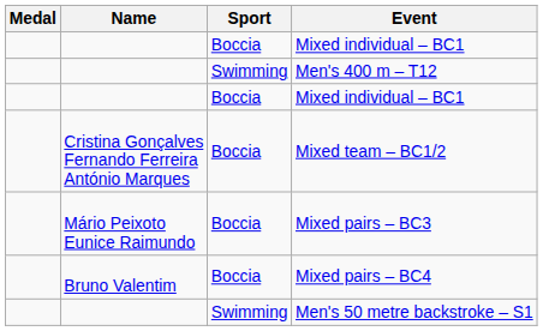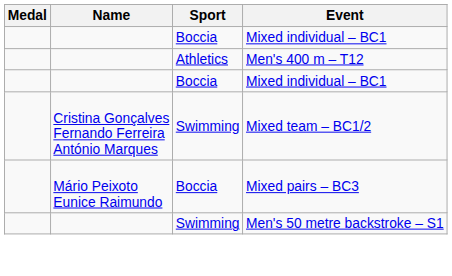 <table class="wikitable sortable" style="font-size:90%">
 <tr>
 <th>Medal</th>
 <th>Name</th>
 <th>Sport</th>
 <th>Event</th>
 </tr>
 <tr>
 <td></td>
 <td></td>
 <td><a href='#'>Boccia</a></td>
 <td><a href='#'>Mixed individual – BC1</a></td>
 </tr>
 <tr>
 <td></td>
 <td></td>
-<td><a href='#'>Swimming</a></td>
+<td><a href='#'>Athletics</a></td>
 <td><a href='#'>Men's 400 m – T12</a></td>
 </tr>
 <tr>
 <td></td>
 <td></td>
 <td><a href='#'>Boccia</a></td>
 <td><a href='#'>Mixed individual – BC1</a></td>
 </tr>
 <tr>
 <td></td>
 <td><br><a href='#'>Cristina Gonçalves</a><br><a href='#'>Fernando Ferreira</a><br><a href='#'>António Marques</a></td>
-<td><a href='#'>Boccia</a></td>
+<td><a href='#'>Swimming</a></td>
 <td><a href='#'>Mixed team – BC1/2</a></td>
 </tr>
 <tr>
 <td></td>
 <td><br><a href='#'>Mário Peixoto</a><br><a href='#'>Eunice Raimundo</a></td>
 <td><a href='#'>Boccia</a></td>
 <td><a href='#'>Mixed pairs – BC3</a></td>
 </tr>
 <tr>
 <td></td>
-<td><br><a href='#'>Bruno Valentim</a></td>
-<td><a href='#'>Boccia</a></td>
-<td><a href='#'>Mixed pairs – BC4</a></td>
-</tr>
-<tr>
-<td></td>
 <td></td>
 <td><a href='#'>Swimming</a></td>
 <td><a href='#'>Men's 50 metre backstroke – S1</a></td>
 </tr>
 </table>
